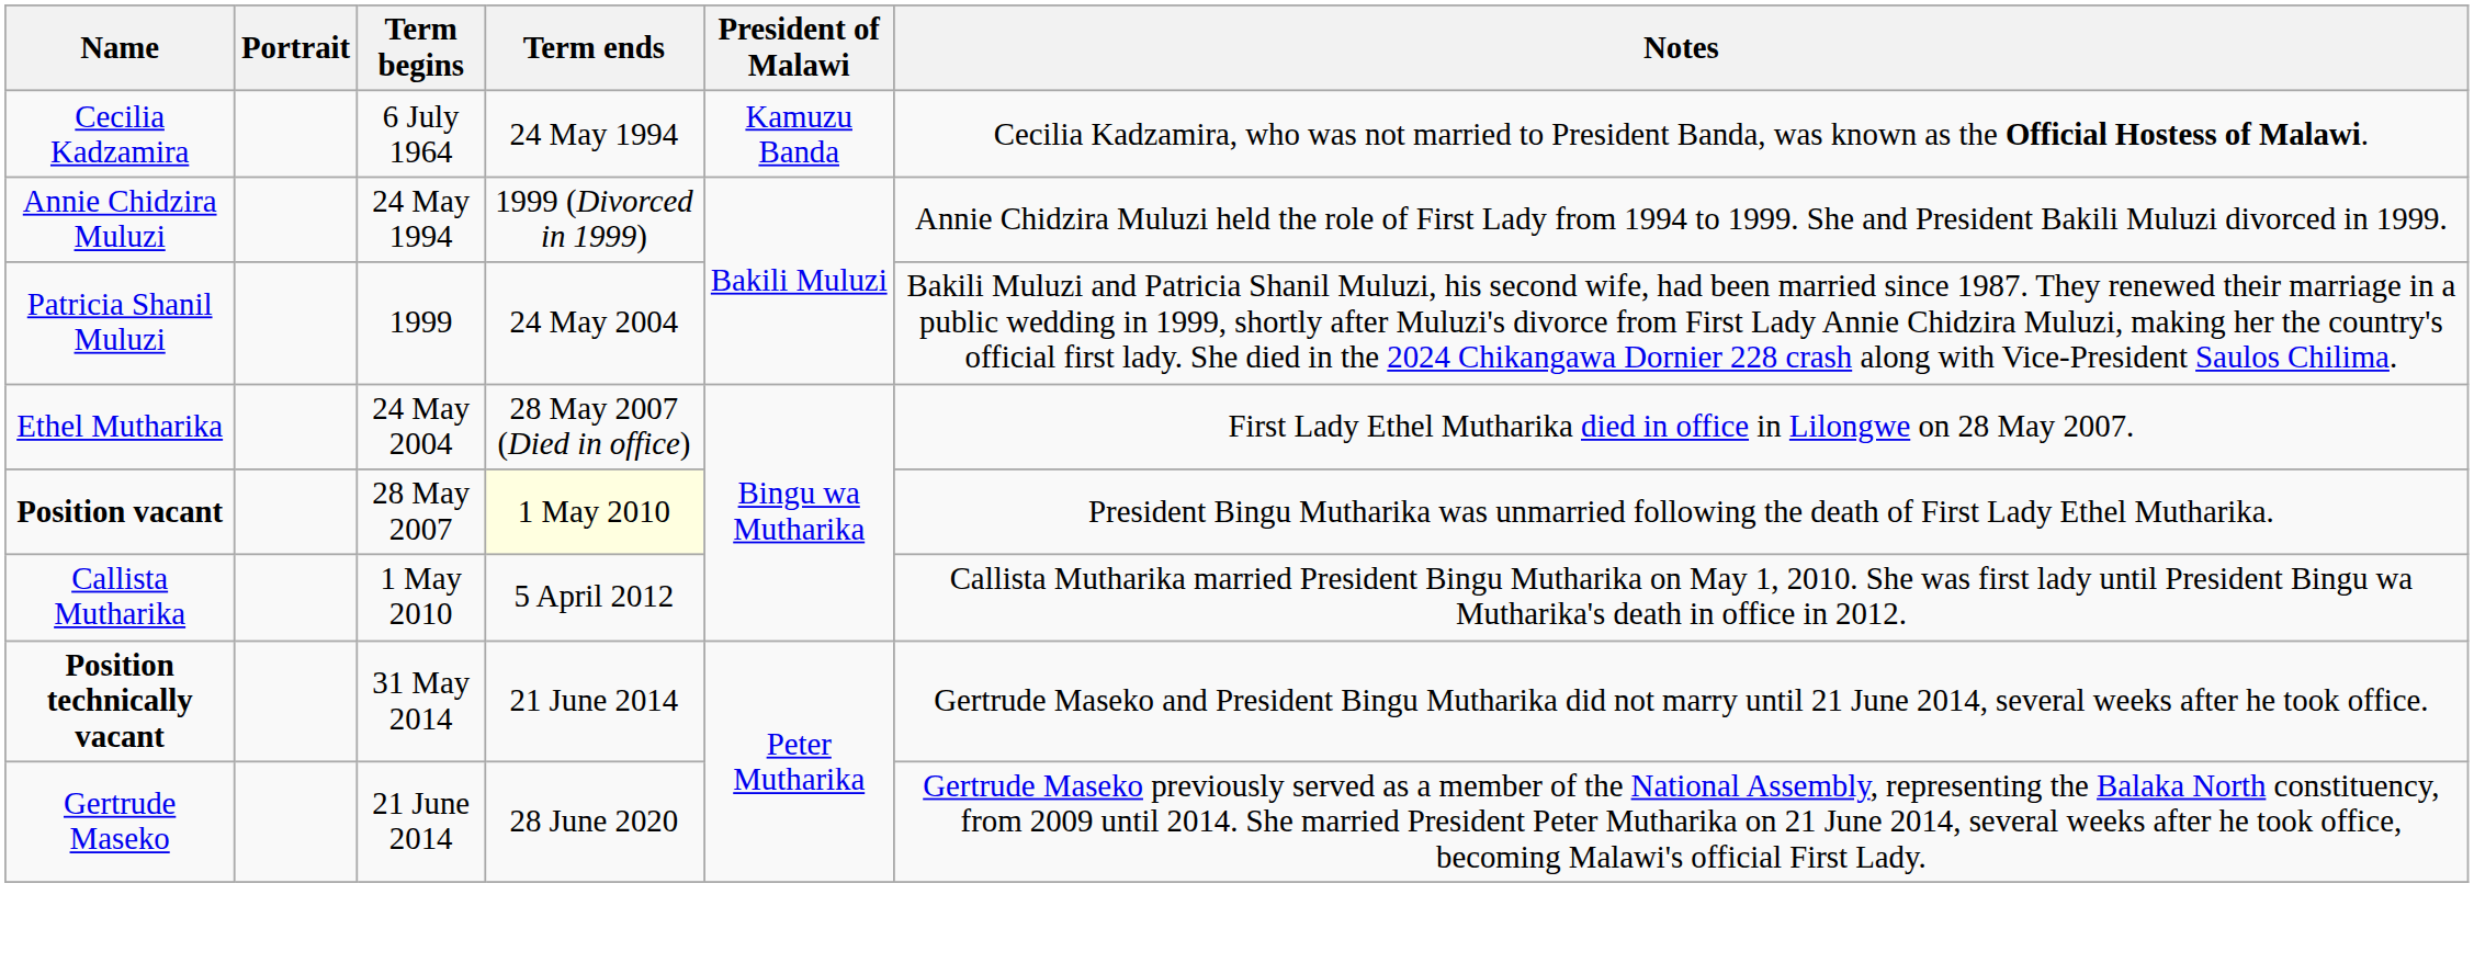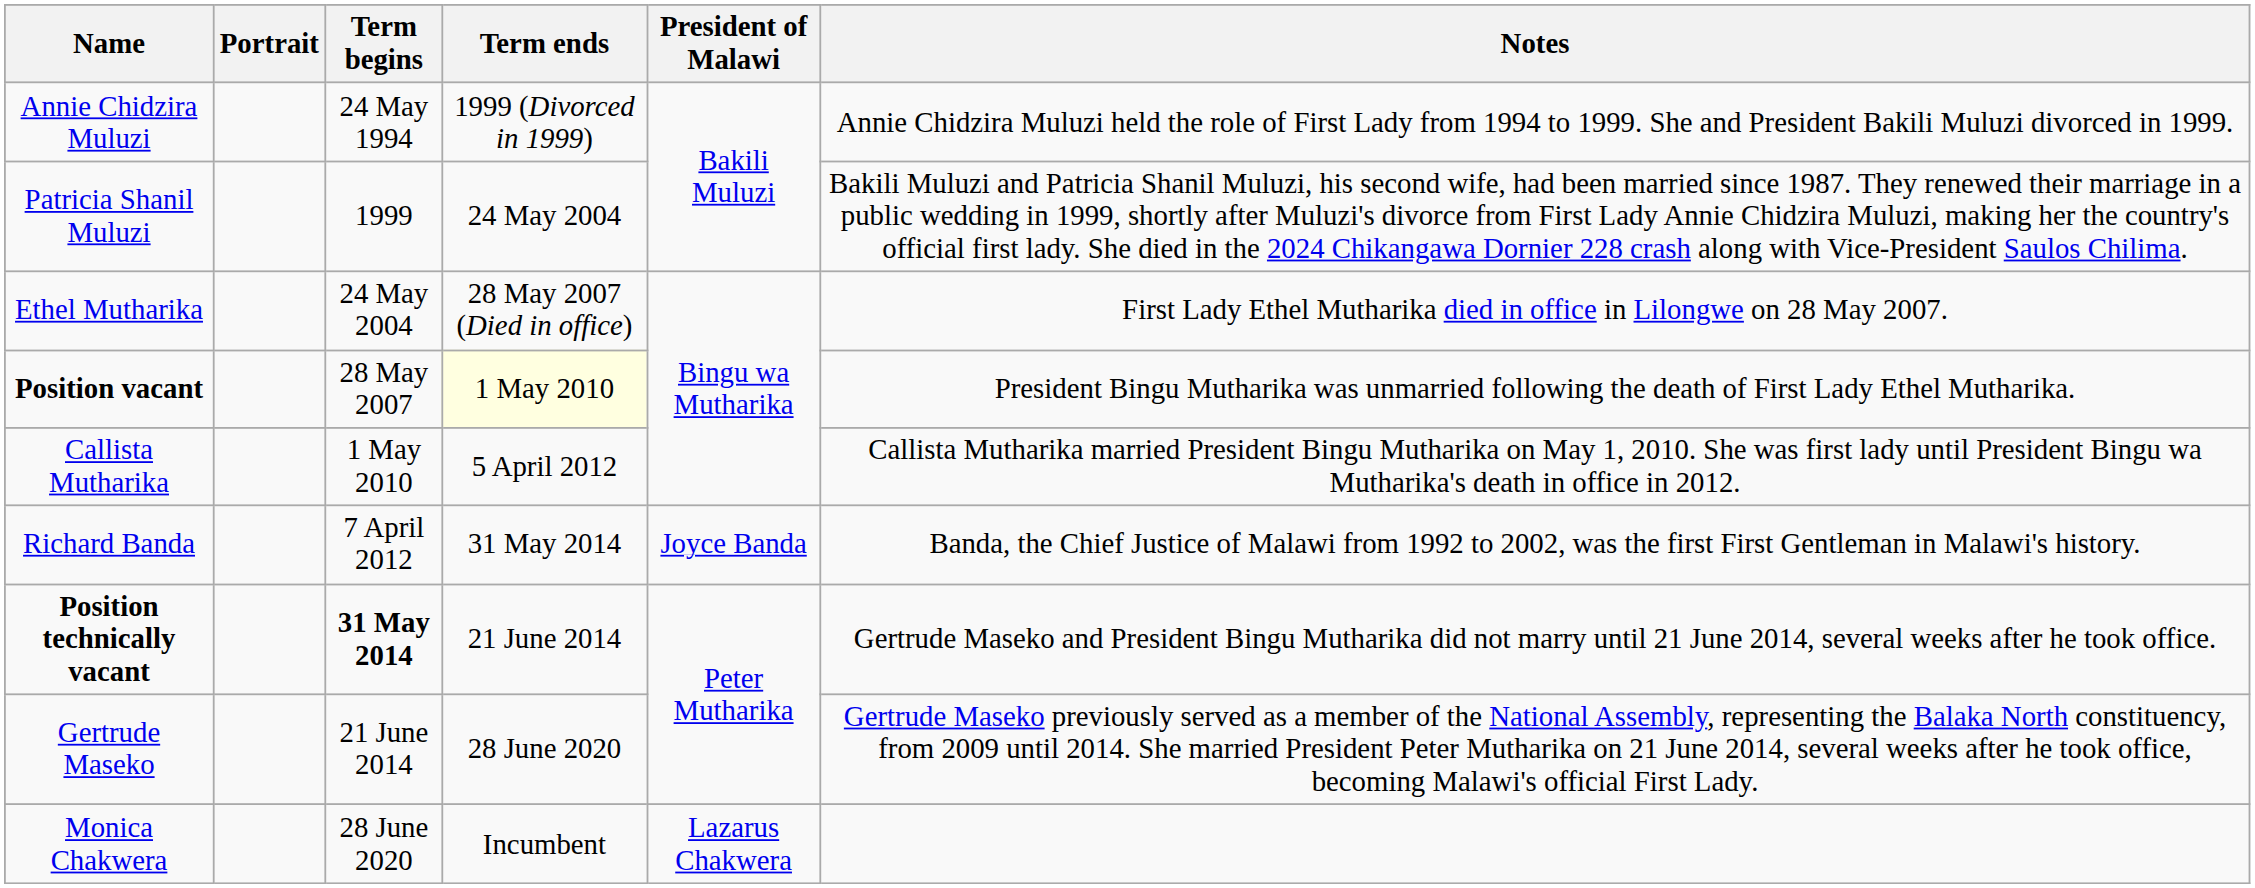 <table class="wikitable" style="text-align:center">
 <tr>
 <th>Name</th>
 <th>Portrait</th>
 <th>Term begins</th>
 <th>Term ends</th>
 <th>President of Malawi</th>
 <th>Notes</th>
-</tr>
-<tr>
-<td><a href='#'>Cecilia Kadzamira</a></td>
-<td></td>
-<td>6 July 1964</td>
-<td>24 May 1994</td>
-<td><a href='#'>Kamuzu Banda</a></td>
-<td>Cecilia Kadzamira, who was not married to President Banda, was known as the <strong>Official Hostess of Malawi</strong>.</td>
 </tr>
 <tr>
 <td><a href='#'>Annie Chidzira Muluzi</a></td>
 <td></td>
 <td>24 May 1994</td>
 <td>1999 (<em>Divorced in 1999</em>)</td>
 <td rowspan="2"><a href='#'>Bakili Muluzi</a></td>
 <td>Annie Chidzira Muluzi held the role of First Lady from 1994 to 1999. She and President Bakili Muluzi divorced in 1999.</td>
 </tr>
 <tr>
 <td><a href='#'>Patricia Shanil Muluzi</a></td>
 <td></td>
 <td>1999</td>
 <td>24 May 2004</td>
 <td>Bakili Muluzi and Patricia Shanil Muluzi, his second wife, had been married since 1987. They renewed their marriage in a public wedding in 1999, shortly after Muluzi's divorce from First Lady Annie Chidzira Muluzi, making her the country's official first lady. She died in the <a href='#'>2024 Chikangawa Dornier 228 crash</a> along with Vice-President <a href='#'>Saulos Chilima</a>.</td>
 </tr>
 <tr>
 <td><a href='#'>Ethel Mutharika</a></td>
 <td></td>
 <td>24 May 2004</td>
 <td>28 May 2007 (<em>Died in office</em>)</td>
 <td rowspan="3"><a href='#'>Bingu wa Mutharika</a></td>
 <td>First Lady Ethel Mutharika <a href='#'>died in office</a> in <a href='#'>Lilongwe</a> on 28 May 2007.</td>
 </tr>
 <tr>
 <td><strong>Position vacant</strong></td>
 <td></td>
 <td>28 May 2007</td>
 <td style="background: lightyellow;">1 May 2010</td>
 <td>President Bingu Mutharika was unmarried following the death of First Lady Ethel Mutharika.</td>
 </tr>
 <tr>
 <td><a href='#'>Callista Mutharika</a></td>
 <td></td>
 <td>1 May 2010</td>
 <td>5 April 2012</td>
 <td>Callista Mutharika married President Bingu Mutharika on May 1, 2010. She was first lady until President Bingu wa Mutharika's death in office in 2012.</td>
 </tr>
 <tr>
+<td><a href='#'>Richard Banda</a></td>
+<td></td>
+<td>7 April 2012</td>
+<td>31 May 2014</td>
+<td><a href='#'>Joyce Banda</a></td>
+<td>Banda, the Chief Justice of Malawi from 1992 to 2002, was the first First Gentleman in Malawi's history.</td>
+</tr>
+<tr>
 <td><strong>Position technically vacant</strong></td>
 <td></td>
-<td>31 May 2014</td>
+<td><strong>31 May 2014</strong></td>
 <td>21 June 2014</td>
 <td rowspan="2"><a href='#'>Peter Mutharika</a></td>
 <td>Gertrude Maseko and President Bingu Mutharika did not marry until 21 June 2014, several weeks after he took office.</td>
 </tr>
 <tr>
 <td><a href='#'>Gertrude Maseko</a></td>
 <td></td>
 <td>21 June 2014</td>
 <td>28 June 2020</td>
 <td><a href='#'>Gertrude Maseko</a> previously served as a member of the <a href='#'>National Assembly</a>, representing the <a href='#'>Balaka North</a> constituency, from 2009 until 2014. She married President Peter Mutharika on 21 June 2014, several weeks after he took office, becoming Malawi's official First Lady.</td>
 </tr>
+<tr>
+<td><a href='#'>Monica Chakwera</a></td>
+<td></td>
+<td>28 June 2020</td>
+<td>Incumbent</td>
+<td><a href='#'>Lazarus Chakwera</a></td>
+<td></td>
+</tr>
 </table>
